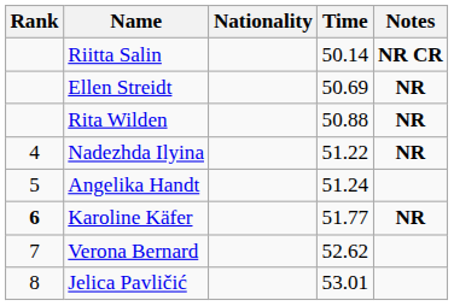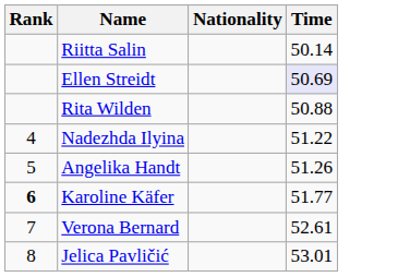 <table class="wikitable sortable" style="text-align:center">
 <tr>
 <th>Rank</th>
 <th>Name</th>
 <th>Nationality</th>
 <th>Time</th>
-<th>Notes</th>
 </tr>
 <tr>
 <td></td>
 <td align=left><a href='#'>Riitta Salin</a></td>
 <td align=left></td>
 <td>50.14</td>
-<td><strong>NR CR</strong></td>
 </tr>
 <tr>
 <td></td>
 <td align=left><a href='#'>Ellen Streidt</a></td>
 <td align=left></td>
-<td>50.69</td>
-<td><strong>NR</strong></td>
+<td style="background: lavender;">50.69</td>
 </tr>
 <tr>
 <td></td>
 <td align=left><a href='#'>Rita Wilden</a></td>
 <td align=left></td>
 <td>50.88</td>
-<td><strong>NR</strong></td>
 </tr>
 <tr>
 <td>4</td>
 <td align=left><a href='#'>Nadezhda Ilyina</a></td>
 <td align=left></td>
 <td>51.22</td>
-<td><strong>NR</strong></td>
 </tr>
 <tr>
 <td>5</td>
 <td align=left><a href='#'>Angelika Handt</a></td>
 <td align=left></td>
-<td>51.24</td>
-<td></td>
+<td>51.26</td>
 </tr>
 <tr>
 <td><strong>6</strong></td>
 <td align=left><a href='#'>Karoline Käfer</a></td>
 <td align=left></td>
 <td>51.77</td>
-<td><strong>NR</strong></td>
 </tr>
 <tr>
 <td>7</td>
 <td align=left><a href='#'>Verona Bernard</a></td>
 <td align=left></td>
-<td>52.62</td>
-<td></td>
+<td>52.61</td>
 </tr>
 <tr>
 <td>8</td>
 <td align=left><a href='#'>Jelica Pavličić</a></td>
 <td align=left></td>
 <td>53.01</td>
-<td></td>
 </tr>
 </table>
